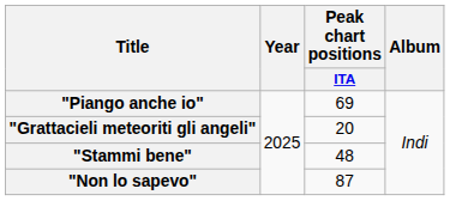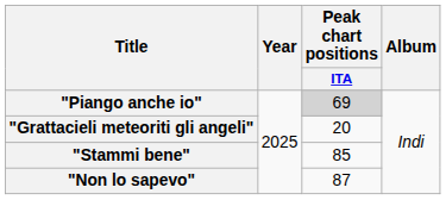 <table class="wikitable plainrowheaders" style="text-align:center;">
 <tr>
 <th scope="col" rowspan="2">Title</th>
 <th scope="col" rowspan="2">Year</th>
 <th scope="col" colspan="1">Peak chart positions</th>
 <th scope="col" rowspan="2">Album</th>
 </tr>
 <tr>
 <th scope="col" style="width:3em;font-size:85%;"><a href='#'>ITA</a><br></th>
 </tr>
 <tr>
 <th scope="row">"Piango anche io"</th>
 <td rowspan="4">2025</td>
-<td>69</td>
+<td style="background: lightgrey;">69</td>
 <td rowspan="4"><em>Indi</em></td>
 </tr>
 <tr>
 <th scope="row">"Grattacieli meteoriti gli angeli"</th>
 <td>20</td>
 </tr>
 <tr>
 <th scope="row">"Stammi bene"</th>
-<td>48</td>
+<td>85</td>
 </tr>
 <tr>
 <th scope="row">"Non lo sapevo"</th>
 <td>87</td>
 </tr>
 </table>
